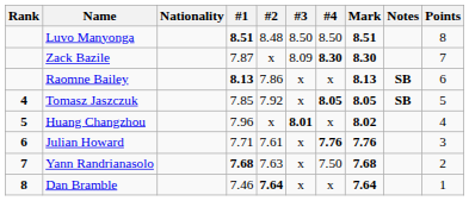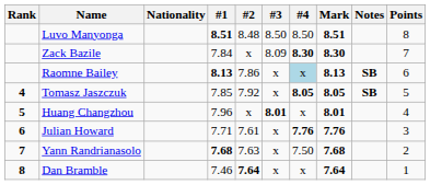 <table class="wikitable sortable" style="text-align:center">
 <tr>
 <th>Rank</th>
 <th>Name</th>
 <th>Nationality</th>
 <th>#1</th>
 <th>#2</th>
 <th>#3</th>
 <th>#4</th>
 <th>Mark</th>
 <th>Notes</th>
 <th>Points</th>
 </tr>
 <tr>
 <td></td>
 <td align=left><a href='#'>Luvo Manyonga</a></td>
 <td align=left></td>
 <td><strong>8.51</strong></td>
 <td>8.48</td>
 <td>8.50</td>
 <td>8.50</td>
 <td><strong>8.51</strong></td>
 <td></td>
 <td>8</td>
 </tr>
 <tr>
 <td></td>
 <td align=left><a href='#'>Zack Bazile</a></td>
 <td align=left></td>
-<td>7.87</td>
+<td>7.84</td>
 <td>x</td>
 <td>8.09</td>
 <td><strong>8.30</strong></td>
 <td><strong>8.30</strong></td>
 <td></td>
 <td>7</td>
 </tr>
 <tr>
 <td></td>
 <td align=left><a href='#'>Raomne Bailey</a></td>
 <td align=left></td>
 <td><strong>8.13</strong></td>
 <td>7.86</td>
 <td>x</td>
-<td>x</td>
+<td style="background: lightblue;">x</td>
 <td><strong>8.13</strong></td>
 <td><strong>SB </strong></td>
 <td>6</td>
 </tr>
 <tr>
 <td><strong>4</strong></td>
 <td align=left><a href='#'>Tomasz Jaszczuk</a></td>
 <td align=left></td>
 <td>7.85</td>
 <td>7.92</td>
 <td>x</td>
 <td><strong>8.05</strong></td>
 <td><strong>8.05</strong></td>
 <td><strong>SB </strong></td>
 <td>5</td>
 </tr>
 <tr>
 <td><strong>5</strong></td>
 <td align=left><a href='#'>Huang Changzhou</a></td>
 <td align=left></td>
 <td>7.96</td>
 <td>x</td>
 <td><strong>8.01</strong></td>
 <td>x</td>
-<td><strong>8.02</strong></td>
+<td><strong>8.01</strong></td>
 <td></td>
 <td>4</td>
 </tr>
 <tr>
 <td><strong>6</strong></td>
 <td align=left><a href='#'>Julian Howard</a></td>
 <td align=left></td>
 <td>7.71</td>
 <td>7.61</td>
 <td>x</td>
 <td><strong>7.76</strong></td>
 <td><strong>7.76</strong></td>
 <td></td>
 <td>3</td>
 </tr>
 <tr>
 <td><strong>7</strong></td>
 <td align=left><a href='#'>Yann Randrianasolo</a></td>
 <td align=left></td>
 <td><strong>7.68</strong></td>
 <td>7.63</td>
 <td>x</td>
 <td>7.50</td>
 <td><strong>7.68</strong></td>
 <td></td>
 <td>2</td>
 </tr>
 <tr>
 <td><strong>8</strong></td>
 <td align=left><a href='#'>Dan Bramble</a></td>
 <td align=left></td>
 <td>7.46</td>
 <td><strong>7.64</strong></td>
 <td>x</td>
 <td>x</td>
 <td><strong>7.64</strong></td>
 <td></td>
 <td>1</td>
 </tr>
 </table>
